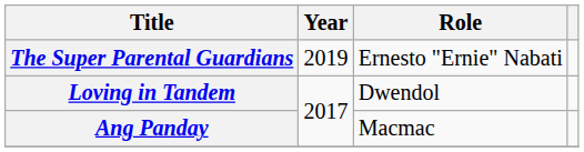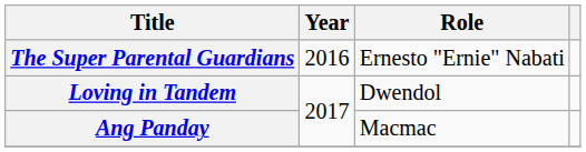 <table class="wikitable sortable plainrowheaders">
 <tr>
 <th scope="col">Title</th>
 <th scope="col">Year</th>
 <th scope="col">Role</th>
 <th scope="col" class="unsortable"></th>
 </tr>
 <tr>
 <th scope="row"><em><a href='#'>The Super Parental Guardians</a></em></th>
-<td>2019</td>
+<td>2016</td>
 <td>Ernesto "Ernie" Nabati</td>
 <td style="text-align:center;"></td>
 </tr>
 <tr>
 <th scope="row"><em><a href='#'>Loving in Tandem</a></em></th>
 <td rowspan="2">2017</td>
 <td>Dwendol</td>
 <td style="text-align:center;"></td>
 </tr>
 <tr>
 <th scope="row"><em><a href='#'>Ang Panday</a></em></th>
 <td>Macmac</td>
 <td style="text-align:center;"></td>
 </tr>
 <tr>
 </tr>
 </table>
